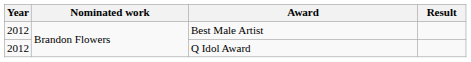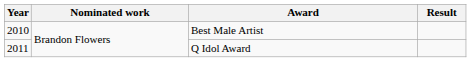 <table class="wikitable">
 <tr>
 <th>Year</th>
 <th width="220">Nominated work</th>
 <th width="325">Award</th>
 <th width="62">Result</th>
 </tr>
 <tr>
-<td>2012</td>
+<td>2010</td>
 <td rowspan="2">Brandon Flowers</td>
 <td>Best Male Artist</td>
 <td></td>
 </tr>
 <tr>
-<td>2012</td>
+<td>2011</td>
 <td>Q Idol Award</td>
 <td></td>
 </tr>
 </table>
